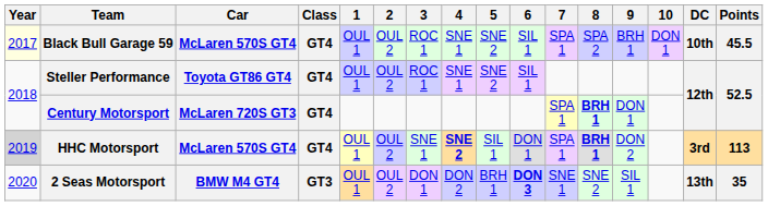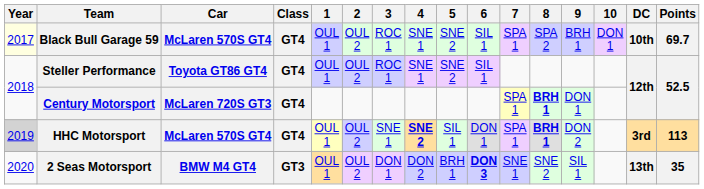 <table class="wikitable" style="text-align:center; font-size:85%">
 <tr>
 <th>Year</th>
 <th>Team</th>
 <th>Car</th>
 <th>Class</th>
 <th>1</th>
 <th>2</th>
 <th>3</th>
 <th>4</th>
 <th>5</th>
 <th>6</th>
 <th>7</th>
 <th>8</th>
 <th>9</th>
 <th>10</th>
 <th>DC</th>
 <th>Points</th>
 </tr>
 <tr>
 <td style="background: lightyellow;"><a href='#'>2017</a></td>
 <th>Black Bull Garage 59</th>
 <th><a href='#'>McLaren 570S GT4</a></th>
 <th>GT4</th>
 <td style="background:#CFCFFF;"><a href='#'>OUL<br>1</a><br></td>
 <td style="background:#DFFFDF;"><a href='#'>OUL<br>2</a><br></td>
 <td style="background:#DFFFDF;"><a href='#'>ROC<br>1</a><br></td>
 <td style="background:#DFFFDF;"><a href='#'>SNE<br>1</a><br></td>
 <td style="background:#DFFFDF;"><a href='#'>SNE<br>2</a><br></td>
 <td style="background:#DFFFDF;"><a href='#'>SIL<br>1</a><br></td>
 <td style="background:#EFCFFF;"><a href='#'>SPA<br>1</a><br></td>
 <td style="background:#CFCFFF;"><a href='#'>SPA<br>2</a><br></td>
 <td style="background:#CFCFFF;"><a href='#'>BRH<br>1</a><br></td>
 <td style="background:#EFCFFF;"><a href='#'>DON<br>1</a><br></td>
 <th>10th</th>
-<th>45.5</th>
+<th>69.7</th>
 </tr>
 <tr>
 <td rowspan=2><a href='#'>2018</a></td>
 <th>Steller Performance</th>
 <th><a href='#'>Toyota GT86 GT4</a></th>
 <th>GT4</th>
 <td style="background:#cfcfff;"><a href='#'>OUL<br>1</a><br></td>
 <td style="background:#cfcfff;"><a href='#'>OUL<br>2</a><br></td>
 <td style="background:#cfcfff;"><a href='#'>ROC<br>1</a><br></td>
 <td style="background:#efcfff;"><a href='#'>SNE<br>1</a><br></td>
 <td style="background:#efcfff;"><a href='#'>SNE<br>2</a><br></td>
 <td style="background:#efcfff;"><a href='#'>SIL<br>1</a><br></td>
 <td></td>
 <td></td>
 <td></td>
 <td></td>
 <th rowspan=2>12th</th>
 <th rowspan=2>52.5</th>
 </tr>
 <tr>
 <th><a href='#'>Century Motorsport</a></th>
 <th><a href='#'>McLaren 720S GT3</a></th>
 <th>GT4</th>
 <td></td>
 <td></td>
 <td></td>
 <td></td>
 <td></td>
 <td></td>
 <td style="background:#ffffbf;"><a href='#'>SPA<br>1</a><br></td>
 <td style="background:#dfffdf;"><strong><a href='#'>BRH<br>1</a></strong><br></td>
 <td style="background:#dfffdf;"><a href='#'>DON<br>1</a><br></td>
 <td></td>
 </tr>
 <tr>
 <td style="background: lightgrey;"><a href='#'>2019</a></td>
 <th>HHC Motorsport</th>
 <th><a href='#'>McLaren 570S GT4</a></th>
 <th>GT4</th>
 <td style="background:#ffffbf;"><a href='#'>OUL<br>1</a><br></td>
 <td style="background:#cfcfff;"><a href='#'>OUL<br>2</a><br></td>
 <td style="background:#dfffdf;"><a href='#'>SNE<br>1</a><br></td>
 <td style="background:#ffdf9f;"><strong><a href='#'>SNE<br>2</a><br></strong></td>
 <td style="background:#dfffdf;"><a href='#'>SIL<br>1</a><br></td>
 <td style="background:#dfdfdf;"><a href='#'>DON<br>1</a><br></td>
 <td style="background:#efcfff;"><a href='#'>SPA<br>1</a><br></td>
 <td style="background:#dfdfdf;"><strong><a href='#'>BRH<br>1</a></strong><br></td>
 <td style="background:#dfffdf;"><a href='#'>DON<br>2</a><br></td>
 <td></td>
 <th style="background:#ffdf9f;">3rd</th>
 <th style="background:#ffdf9f;">113</th>
 </tr>
 <tr>
 <td><a href='#'>2020</a></td>
 <th>2 Seas Motorsport</th>
 <th><a href='#'>BMW M4 GT4</a></th>
 <th>GT3</th>
 <td style="background:#FFDF9F;"><a href='#'>OUL<br>1</a><br></td>
 <td style="background:#EFCFFF;"><a href='#'>OUL<br>2</a><br></td>
 <td style="background:#EFCFFF;"><a href='#'>DON<br>1</a><br></td>
 <td style="background:#CFCFFF;"><a href='#'>DON<br>2</a><br></td>
 <td style="background:#CFCFFF;"><a href='#'>BRH<br>1</a><br></td>
 <td style="background:#CFCFFF;"><strong><a href='#'>DON<br>3</a><br></strong></td>
 <td style="background:#CFCFFF;"><a href='#'>SNE<br>1</a><br></td>
 <td style="background:#DFFFDF;"><a href='#'>SNE<br>2</a><br></td>
 <td style="background:#DFFFDF;"><a href='#'>SIL<br>1</a><br></td>
 <td></td>
 <th>13th</th>
 <th>35</th>
 </tr>
 </table>
